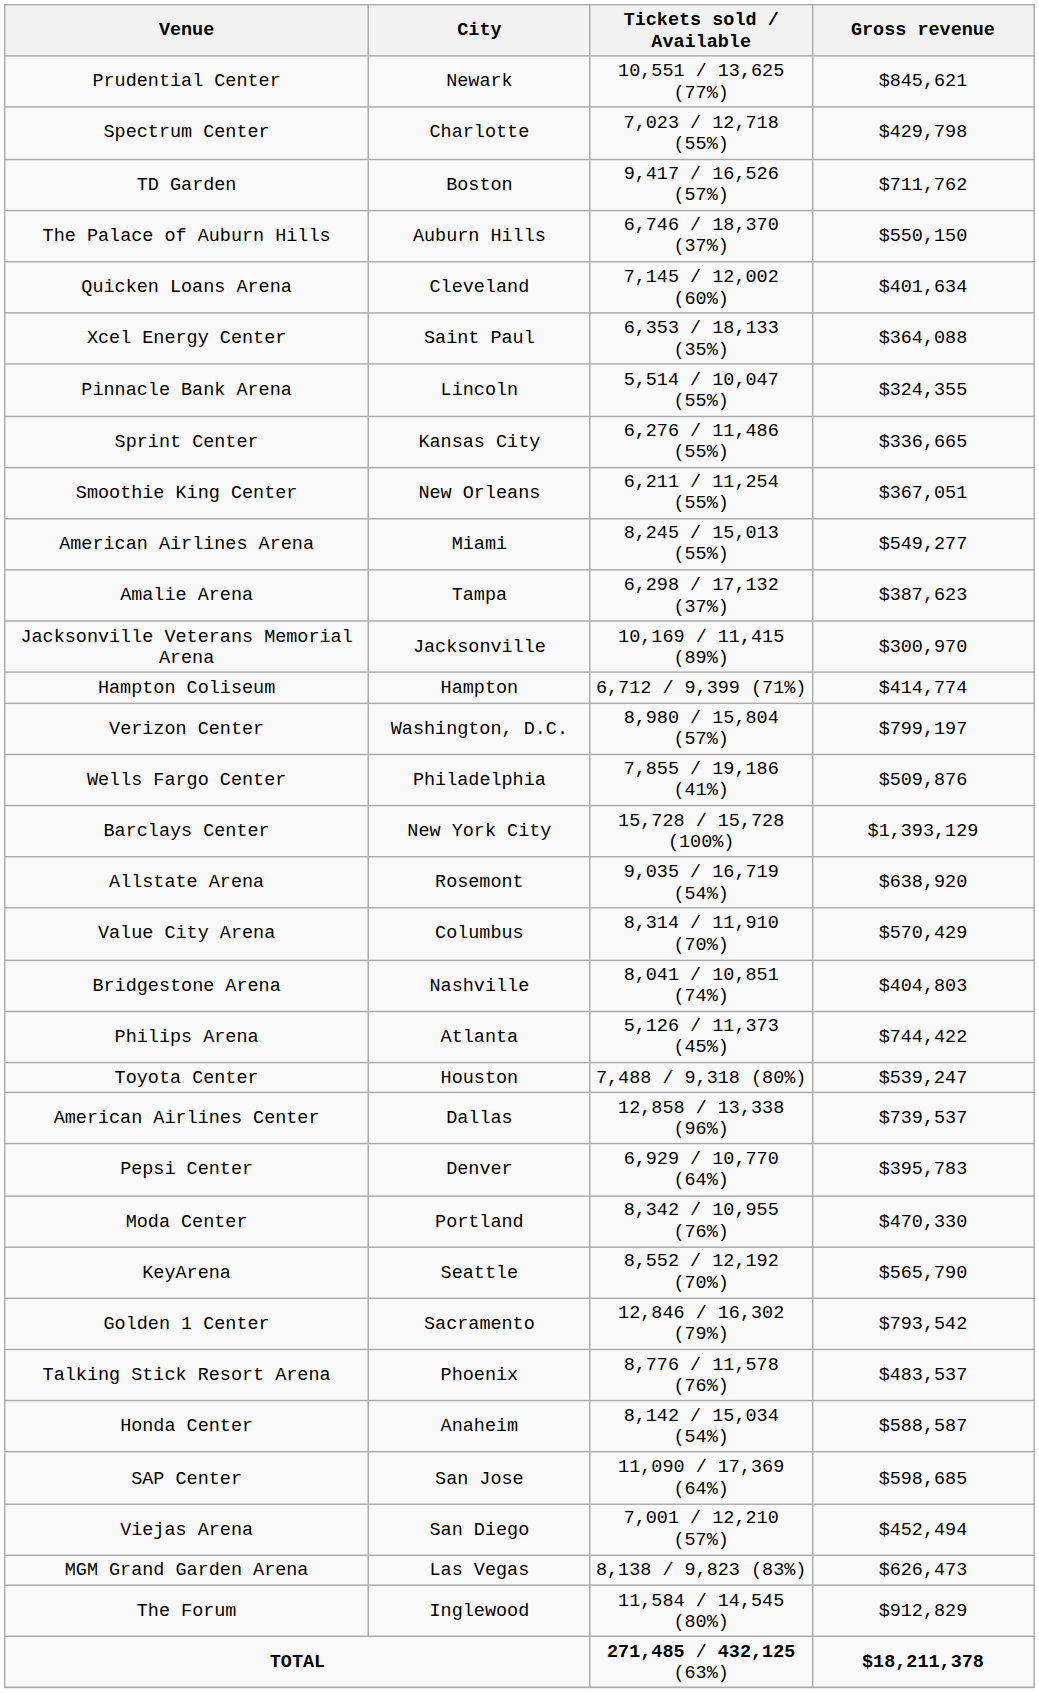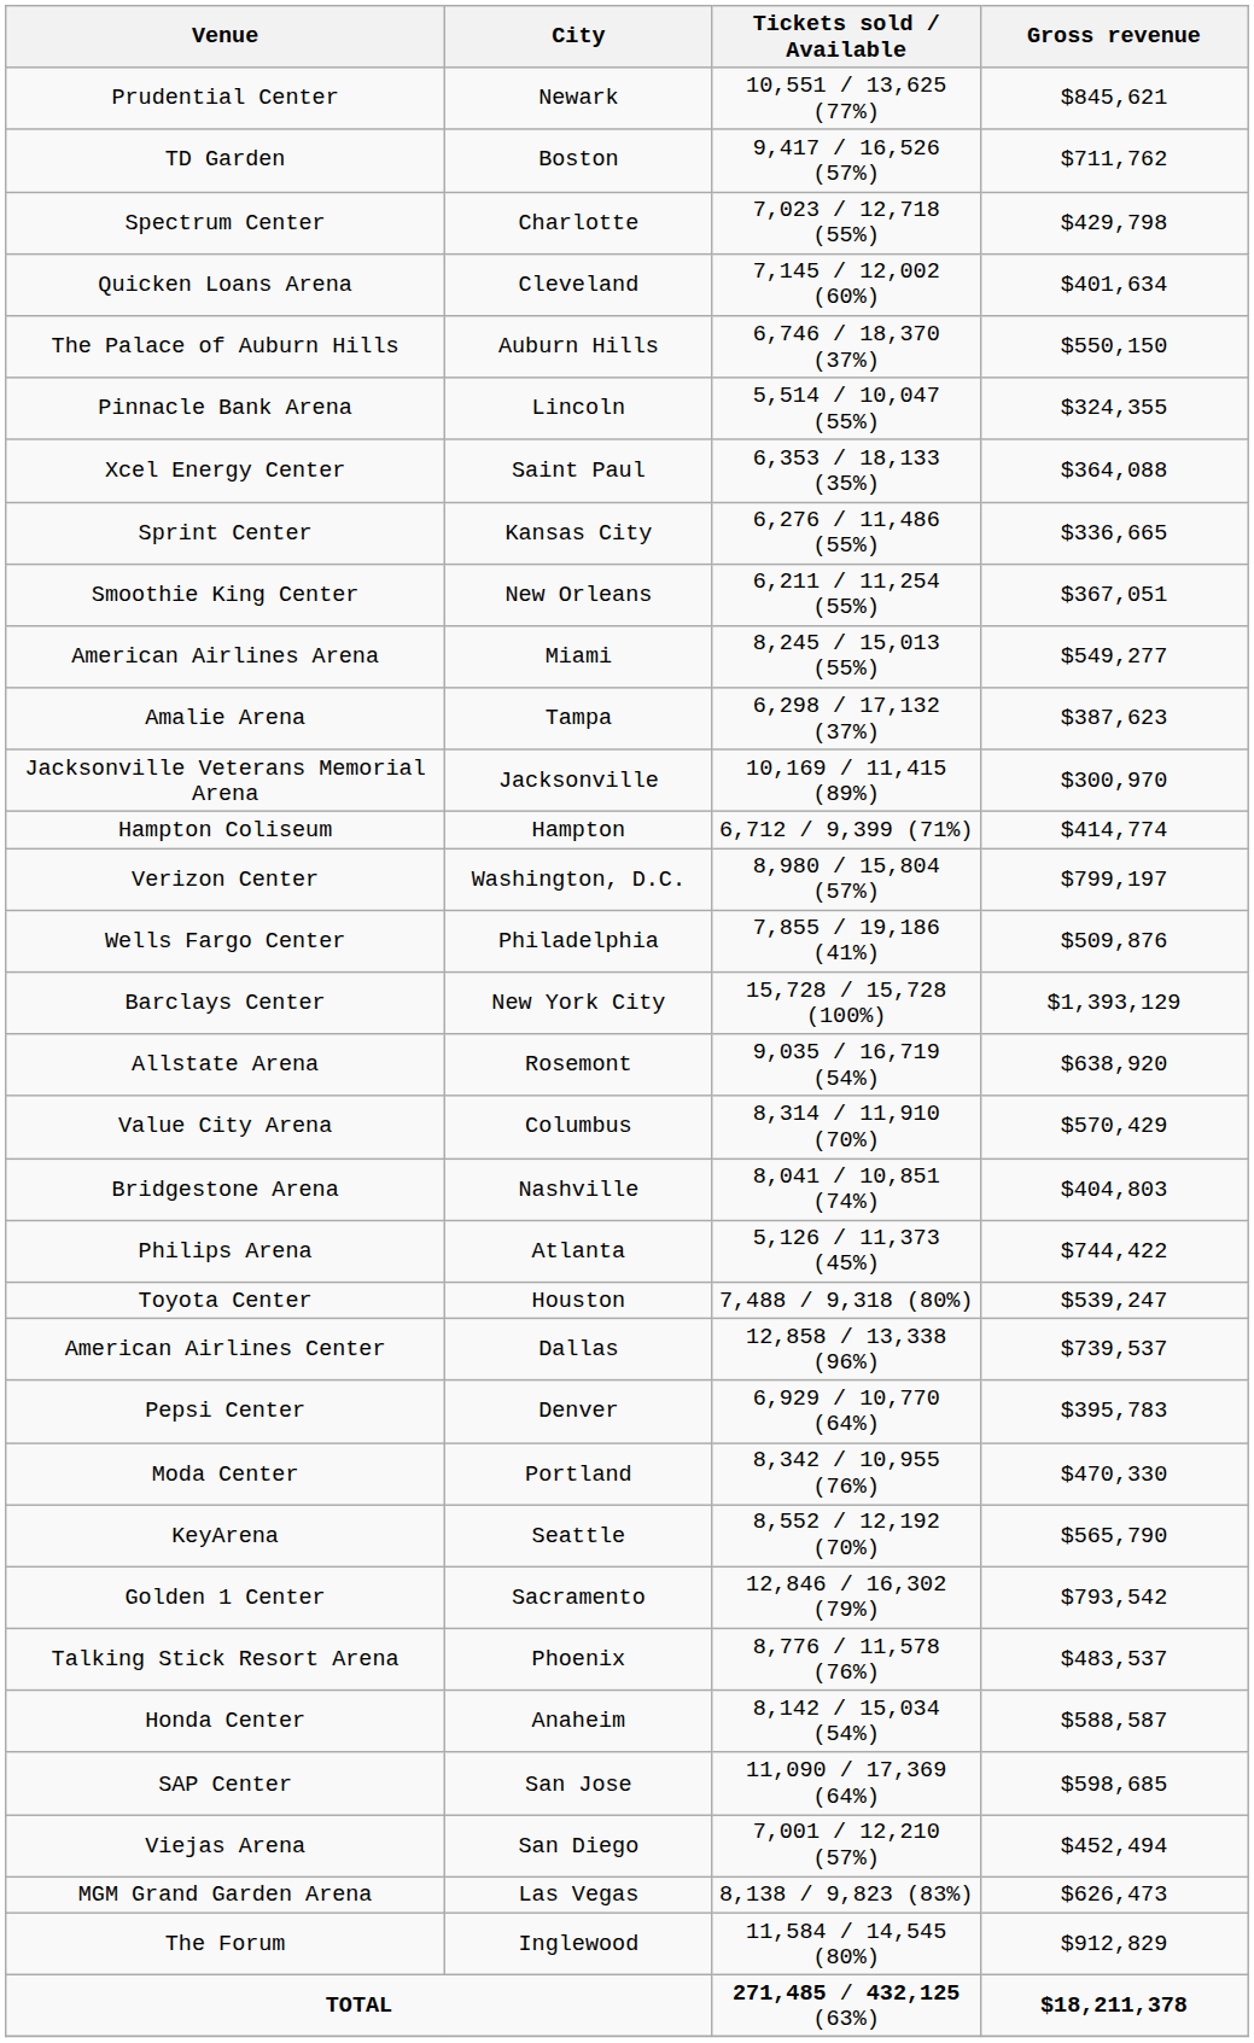 <table class="wikitable" style="text-align:center">
 <tr>
 <th style="width:250px;">Venue</th>
 <th style="width:150px;">City</th>
 <th style="width:150px;">Tickets sold / Available</th>
 <th style="width:150px;">Gross revenue</th>
 </tr>
 <tr>
 <td>Prudential Center</td>
 <td>Newark</td>
 <td>10,551 / 13,625 (77%)</td>
 <td>$845,621</td>
 </tr>
 <tr>
+<td>TD Garden</td>
+<td>Boston</td>
+<td>9,417 / 16,526 (57%)</td>
+<td>$711,762</td>
+</tr>
+<tr>
 <td>Spectrum Center</td>
 <td>Charlotte</td>
 <td>7,023 / 12,718 (55%)</td>
 <td>$429,798</td>
 </tr>
 <tr>
-<td>TD Garden</td>
-<td>Boston</td>
-<td>9,417 / 16,526 (57%)</td>
-<td>$711,762</td>
+<td>Quicken Loans Arena</td>
+<td>Cleveland</td>
+<td>7,145 / 12,002 (60%)</td>
+<td>$401,634</td>
 </tr>
 <tr>
 <td>The Palace of Auburn Hills</td>
 <td>Auburn Hills</td>
 <td>6,746 / 18,370 (37%)</td>
 <td>$550,150</td>
 </tr>
 <tr>
-<td>Quicken Loans Arena</td>
-<td>Cleveland</td>
-<td>7,145 / 12,002 (60%)</td>
-<td>$401,634</td>
+<td>Pinnacle Bank Arena</td>
+<td>Lincoln</td>
+<td>5,514 / 10,047 (55%)</td>
+<td>$324,355</td>
 </tr>
 <tr>
 <td>Xcel Energy Center</td>
 <td>Saint Paul</td>
 <td>6,353 / 18,133 (35%)</td>
 <td>$364,088</td>
-</tr>
-<tr>
-<td>Pinnacle Bank Arena</td>
-<td>Lincoln</td>
-<td>5,514 / 10,047 (55%)</td>
-<td>$324,355</td>
 </tr>
 <tr>
 <td>Sprint Center</td>
 <td>Kansas City</td>
 <td>6,276 / 11,486 (55%)</td>
 <td>$336,665</td>
 </tr>
 <tr>
 <td>Smoothie King Center</td>
 <td>New Orleans</td>
 <td>6,211 / 11,254 (55%)</td>
 <td>$367,051</td>
 </tr>
 <tr>
 <td>American Airlines Arena</td>
 <td>Miami</td>
 <td>8,245 / 15,013 (55%)</td>
 <td>$549,277</td>
 </tr>
 <tr>
 <td>Amalie Arena</td>
 <td>Tampa</td>
 <td>6,298 / 17,132 (37%)</td>
 <td>$387,623</td>
 </tr>
 <tr>
 <td>Jacksonville Veterans Memorial Arena</td>
 <td>Jacksonville</td>
 <td>10,169 / 11,415 (89%)</td>
 <td>$300,970</td>
 </tr>
 <tr>
 <td>Hampton Coliseum</td>
 <td>Hampton</td>
 <td>6,712 / 9,399 (71%)</td>
 <td>$414,774</td>
 </tr>
 <tr>
 <td>Verizon Center</td>
 <td>Washington, D.C.</td>
 <td>8,980 / 15,804 (57%)</td>
 <td>$799,197</td>
 </tr>
 <tr>
 <td>Wells Fargo Center</td>
 <td>Philadelphia</td>
 <td>7,855 / 19,186 (41%)</td>
 <td>$509,876</td>
 </tr>
 <tr>
 <td>Barclays Center</td>
 <td>New York City</td>
 <td>15,728 / 15,728 (100%)</td>
 <td>$1,393,129</td>
 </tr>
 <tr>
 <td>Allstate Arena</td>
 <td>Rosemont</td>
 <td>9,035 / 16,719 (54%)</td>
 <td>$638,920</td>
 </tr>
 <tr>
 <td>Value City Arena</td>
 <td>Columbus</td>
 <td>8,314 / 11,910 (70%)</td>
 <td>$570,429</td>
 </tr>
 <tr>
 <td>Bridgestone Arena</td>
 <td>Nashville</td>
 <td>8,041 / 10,851 (74%)</td>
 <td>$404,803</td>
 </tr>
 <tr>
 <td>Philips Arena</td>
 <td>Atlanta</td>
 <td>5,126 / 11,373 (45%)</td>
 <td>$744,422</td>
 </tr>
 <tr>
 <td>Toyota Center</td>
 <td>Houston</td>
 <td>7,488 / 9,318 (80%)</td>
 <td>$539,247</td>
 </tr>
 <tr>
 <td>American Airlines Center</td>
 <td>Dallas</td>
 <td>12,858 / 13,338 (96%)</td>
 <td>$739,537</td>
 </tr>
 <tr>
 <td>Pepsi Center</td>
 <td>Denver</td>
 <td>6,929 / 10,770 (64%)</td>
 <td>$395,783</td>
 </tr>
 <tr>
 <td>Moda Center</td>
 <td>Portland</td>
 <td>8,342 / 10,955 (76%)</td>
 <td>$470,330</td>
 </tr>
 <tr>
 <td>KeyArena</td>
 <td>Seattle</td>
 <td>8,552 / 12,192 (70%)</td>
 <td>$565,790</td>
 </tr>
 <tr>
 <td>Golden 1 Center</td>
 <td>Sacramento</td>
 <td>12,846 / 16,302 (79%)</td>
 <td>$793,542</td>
 </tr>
 <tr>
 <td>Talking Stick Resort Arena</td>
 <td>Phoenix</td>
 <td>8,776 / 11,578 (76%)</td>
 <td>$483,537</td>
 </tr>
 <tr>
 <td>Honda Center</td>
 <td>Anaheim</td>
 <td>8,142 / 15,034 (54%)</td>
 <td>$588,587</td>
 </tr>
 <tr>
 <td>SAP Center</td>
 <td>San Jose</td>
 <td>11,090 / 17,369 (64%)</td>
 <td>$598,685</td>
 </tr>
 <tr>
 <td>Viejas Arena</td>
 <td>San Diego</td>
 <td>7,001 / 12,210 (57%)</td>
 <td>$452,494</td>
 </tr>
 <tr>
 <td>MGM Grand Garden Arena</td>
 <td>Las Vegas</td>
 <td>8,138 / 9,823 (83%)</td>
 <td>$626,473</td>
 </tr>
 <tr>
 <td>The Forum</td>
 <td>Inglewood</td>
 <td>11,584 / 14,545 (80%)</td>
 <td>$912,829</td>
 </tr>
 <tr>
 <td colspan="2"><strong>TOTAL</strong></td>
 <td><strong>271,485</strong> / <strong>432,125</strong> (63%)</td>
 <td><strong>$18,211,378</strong></td>
 </tr>
 <tr>
 </tr>
 </table>
